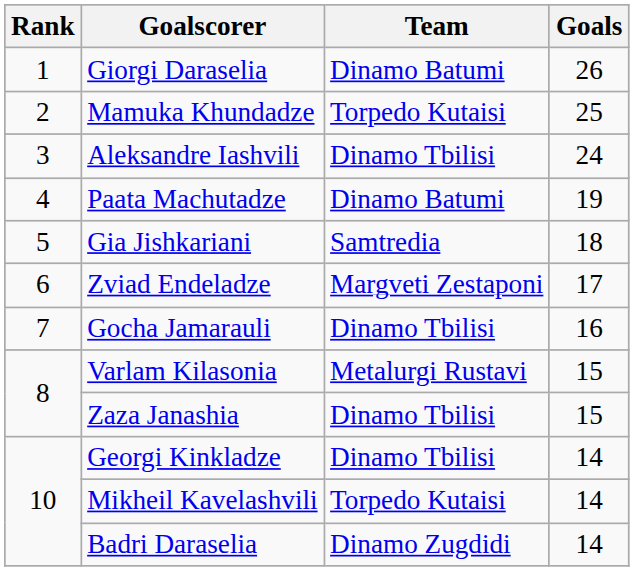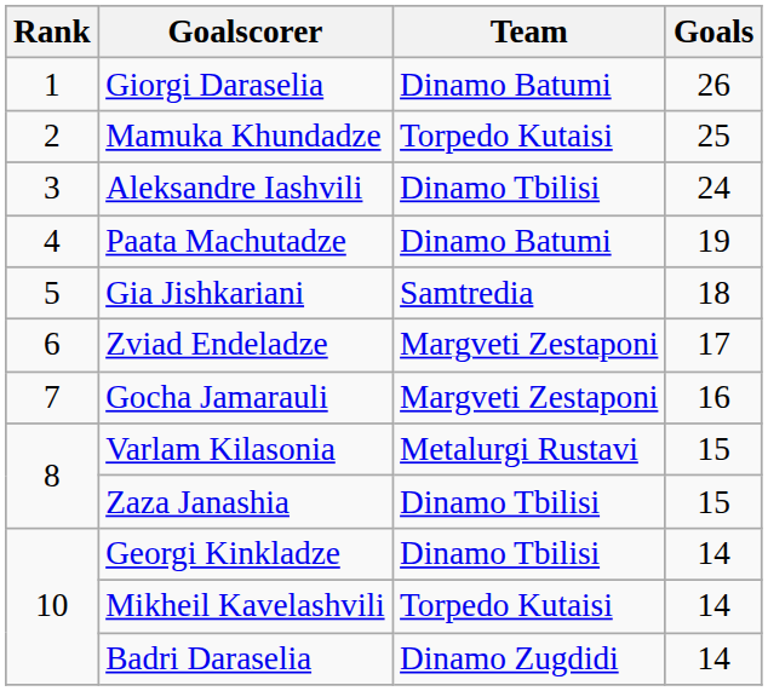 <table class="wikitable">
 <tr>
 <th>Rank</th>
 <th>Goalscorer</th>
 <th>Team</th>
 <th>Goals</th>
 </tr>
 <tr>
 <td align="center">1</td>
 <td> <a href='#'>Giorgi Daraselia</a></td>
 <td><a href='#'>Dinamo Batumi</a></td>
 <td align="center">26</td>
 </tr>
 <tr>
 <td align="center">2</td>
 <td> <a href='#'>Mamuka Khundadze</a></td>
 <td><a href='#'>Torpedo Kutaisi</a></td>
 <td align="center">25</td>
 </tr>
 <tr>
 <td align="center">3</td>
 <td> <a href='#'>Aleksandre Iashvili</a></td>
 <td><a href='#'>Dinamo Tbilisi</a></td>
 <td align="center">24</td>
 </tr>
 <tr>
 <td align="center">4</td>
 <td> <a href='#'>Paata Machutadze</a></td>
 <td><a href='#'>Dinamo Batumi</a></td>
 <td align="center">19</td>
 </tr>
 <tr>
 <td align="center">5</td>
 <td> <a href='#'>Gia Jishkariani</a></td>
 <td><a href='#'>Samtredia</a></td>
 <td align="center">18</td>
 </tr>
 <tr>
 <td align="center">6</td>
 <td> <a href='#'>Zviad Endeladze</a></td>
 <td><a href='#'>Margveti Zestaponi</a></td>
 <td align="center">17</td>
 </tr>
 <tr>
 <td align="center">7</td>
 <td> <a href='#'>Gocha Jamarauli</a></td>
-<td><a href='#'>Dinamo Tbilisi</a></td>
+<td><a href='#'>Margveti Zestaponi</a></td>
 <td align="center">16</td>
 </tr>
 <tr>
 <td rowspan=2 align="center">8</td>
 <td> <a href='#'>Varlam Kilasonia</a></td>
 <td><a href='#'>Metalurgi Rustavi</a></td>
 <td align="center">15</td>
 </tr>
 <tr>
 <td> <a href='#'>Zaza Janashia</a></td>
 <td><a href='#'>Dinamo Tbilisi</a></td>
 <td align="center">15</td>
 </tr>
 <tr>
 <td rowspan=3 align="center">10</td>
 <td> <a href='#'>Georgi Kinkladze</a></td>
 <td><a href='#'>Dinamo Tbilisi</a></td>
 <td align="center">14</td>
 </tr>
 <tr>
 <td> <a href='#'>Mikheil Kavelashvili</a></td>
 <td><a href='#'>Torpedo Kutaisi</a></td>
 <td align="center">14</td>
 </tr>
 <tr>
 <td> <a href='#'>Badri Daraselia</a></td>
 <td><a href='#'>Dinamo Zugdidi</a></td>
 <td align="center">14</td>
 </tr>
 </table>
